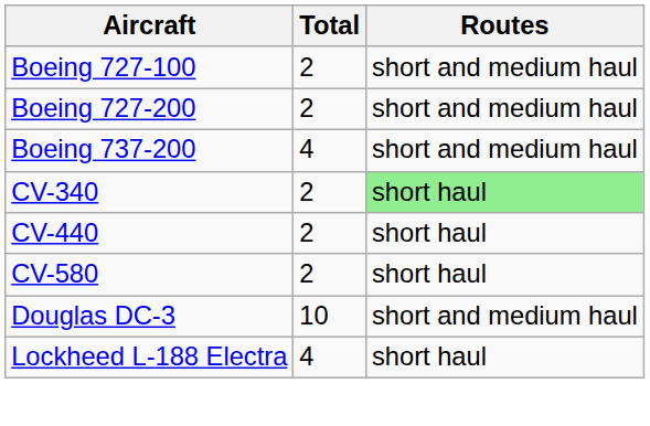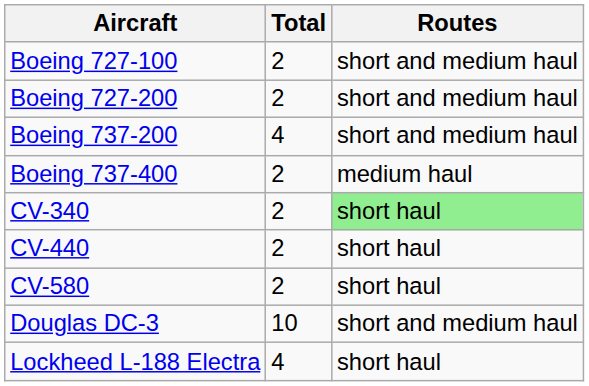 <table class="wikitable">
 <tr>
 <th>Aircraft</th>
 <th>Total</th>
 <th>Routes</th>
 </tr>
 <tr>
 <td><a href='#'>Boeing 727-100</a></td>
 <td>2</td>
 <td>short and medium haul</td>
 </tr>
 <tr>
 <td><a href='#'>Boeing 727-200</a></td>
 <td>2</td>
 <td>short and medium haul</td>
 </tr>
 <tr>
 <td><a href='#'>Boeing 737-200</a></td>
 <td>4</td>
 <td>short and medium haul</td>
+</tr>
+<tr>
+<td><a href='#'>Boeing 737-400</a></td>
+<td>2</td>
+<td>medium haul</td>
 </tr>
 <tr>
 <td><a href='#'>CV-340</a></td>
 <td>2</td>
 <td style="background: lightgreen;">short haul</td>
 </tr>
 <tr>
 <td><a href='#'>CV-440</a></td>
 <td>2</td>
 <td>short haul</td>
 </tr>
 <tr>
 <td><a href='#'>CV-580</a></td>
 <td>2</td>
 <td>short haul</td>
 </tr>
 <tr>
 <td><a href='#'>Douglas DC-3</a></td>
 <td>10</td>
 <td>short and medium haul</td>
 </tr>
 <tr>
 <td><a href='#'>Lockheed L-188 Electra</a></td>
 <td>4</td>
 <td>short haul</td>
 </tr>
 </table>
